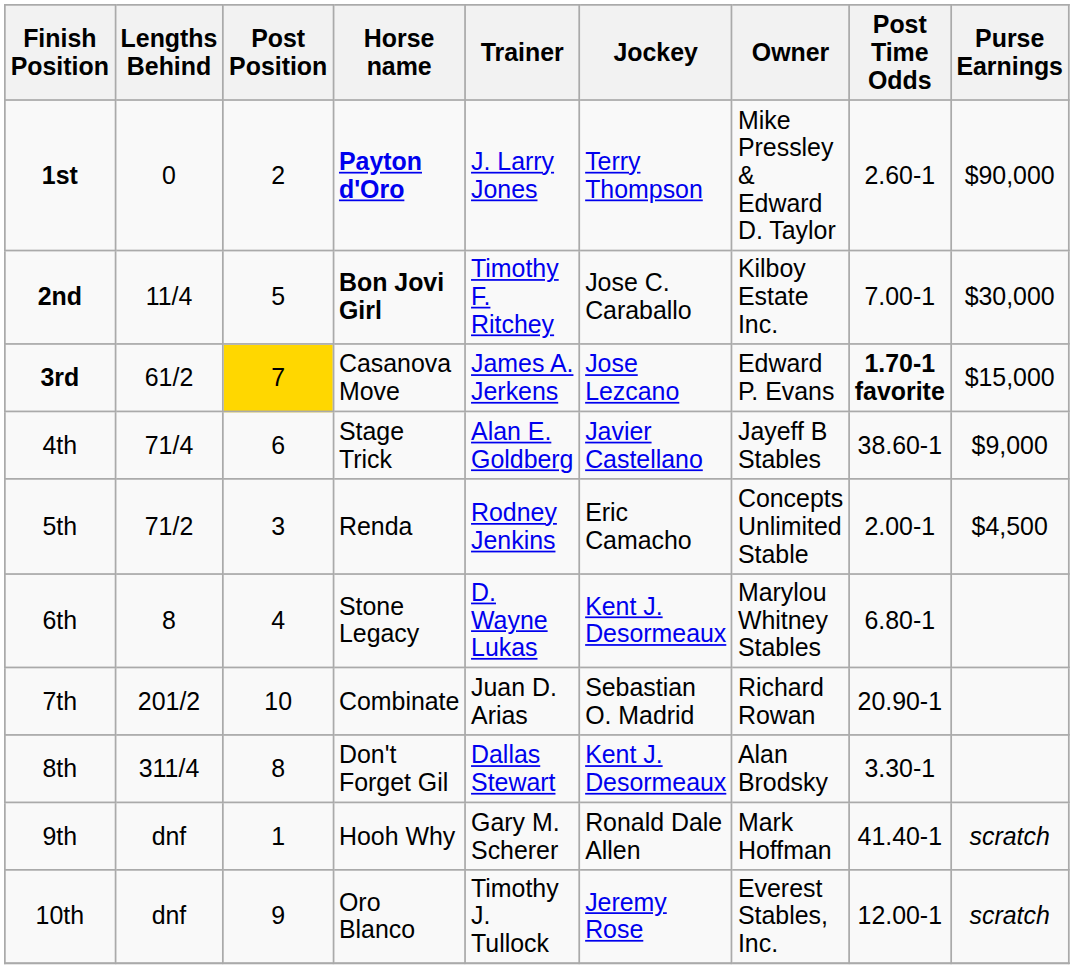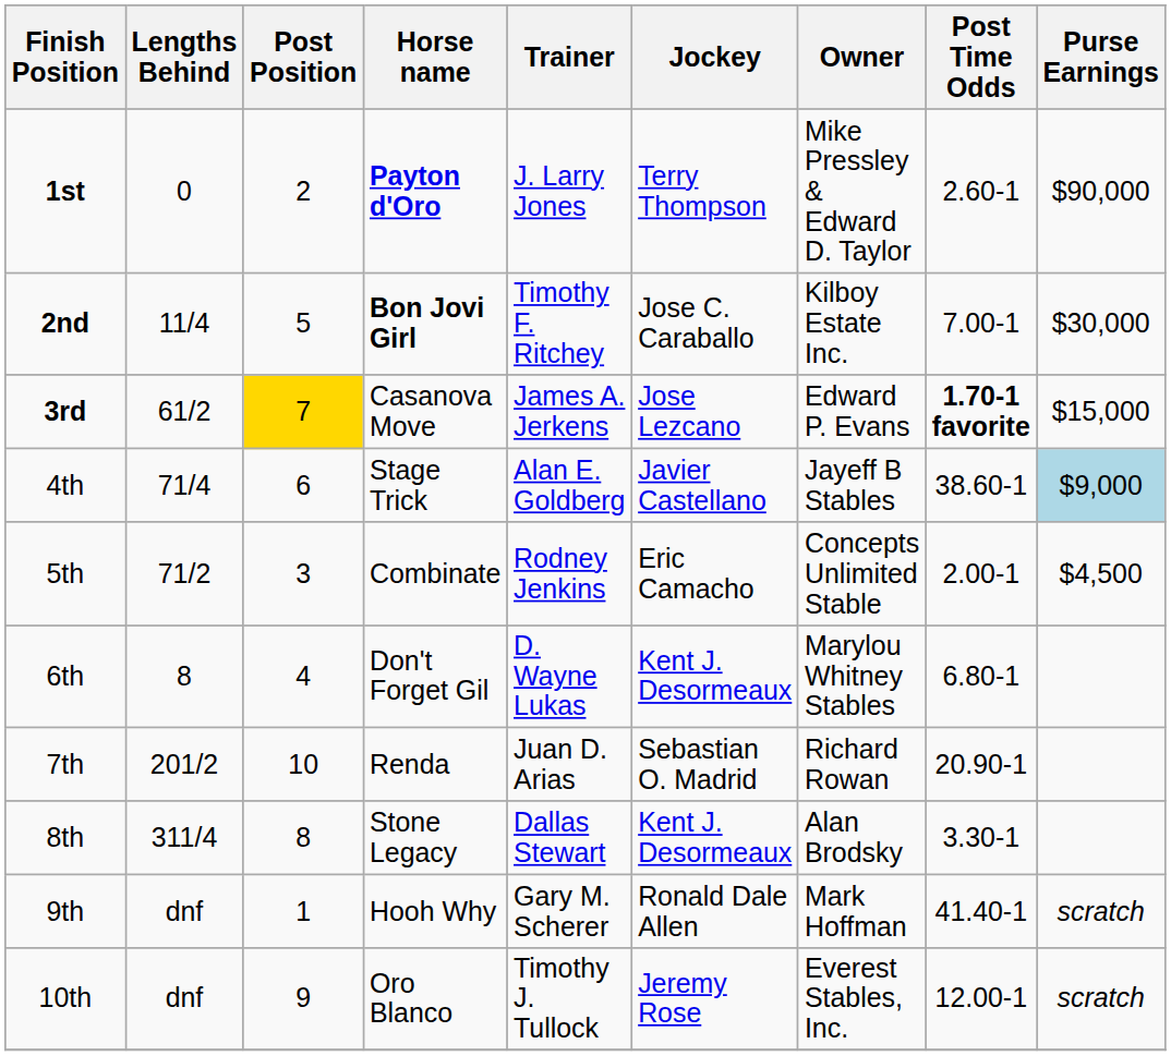 <table class="wikitable sortable" | border="2" cellpadding="1" style="border-collapse: collapse; font-size:90%">
 <tr>
 <th width="45px">Finish <br> Position</th>
 <th width="45px">Lengths <br> Behind</th>
 <th width="40px">Post <br> Position</th>
 <th width="100px">Horse name</th>
 <th width="100px">Trainer</th>
 <th width="110px">Jockey</th>
 <th width="130px">Owner</th>
 <th width="65px">Post Time <br> Odds</th>
 <th width="70px">Purse <br> Earnings</th>
 </tr>
 <tr>
 <td align=center><strong>1<span>st</span></strong></td>
 <td align=center>0</td>
 <td align=center>2</td>
 <td><strong><a href='#'>Payton d'Oro</a></strong></td>
 <td><a href='#'>J. Larry Jones</a></td>
 <td><a href='#'>Terry Thompson</a></td>
 <td>Mike Pressley & <br> Edward D. Taylor</td>
 <td align=center>2.60-1</td>
 <td align=center>$90,000</td>
 </tr>
 <tr>
 <td align=center><strong>2<span>nd</span></strong></td>
 <td align=center>1<span>1/4</span></td>
 <td align=center>5</td>
 <td><strong>Bon Jovi Girl</strong></td>
 <td><a href='#'>Timothy F. Ritchey</a></td>
 <td>Jose C. Caraballo</td>
 <td>Kilboy Estate Inc.</td>
 <td align=center>7.00-1</td>
 <td align=center>$30,000</td>
 </tr>
 <tr>
 <td align=center><strong>3<span>rd</span></strong></td>
 <td align=center>6<span>1/2</span></td>
 <td align=center style="background: gold;">7</td>
 <td>Casanova Move</td>
 <td><a href='#'>James A. Jerkens</a></td>
 <td><a href='#'>Jose Lezcano</a></td>
 <td>Edward P. Evans</td>
 <td align=center><strong>1.70-1  <br> <span>favorite</span></strong></td>
 <td align=center>$15,000</td>
 </tr>
 <tr>
 <td align=center>4<span>th</span></td>
 <td align=center>7<span>1/4</span></td>
 <td align=center>6</td>
 <td>Stage Trick</td>
 <td><a href='#'>Alan E. Goldberg</a></td>
 <td><a href='#'>Javier Castellano</a></td>
 <td>Jayeff B Stables</td>
 <td align=center>38.60-1</td>
-<td align=center>$9,000</td>
+<td align=center style="background: lightblue;">$9,000</td>
 </tr>
 <tr>
 <td align=center>5<span>th</span></td>
 <td align=center>7<span>1/2</span></td>
 <td align=center>3</td>
-<td>Renda</td>
+<td>Combinate</td>
 <td><a href='#'>Rodney Jenkins</a></td>
 <td>Eric Camacho</td>
 <td>Concepts Unlimited Stable</td>
 <td align=center>2.00-1</td>
 <td align=center>$4,500</td>
 </tr>
 <tr>
 <td align=center>6<span>th</span></td>
 <td align=center>8</td>
 <td align=center>4</td>
-<td>Stone Legacy</td>
+<td>Don't Forget Gil</td>
 <td><a href='#'>D. Wayne Lukas</a></td>
 <td><a href='#'>Kent J. Desormeaux</a></td>
 <td>Marylou Whitney Stables</td>
 <td align=center>6.80-1</td>
 <td align=center></td>
 </tr>
 <tr>
 <td align=center>7<span>th</span></td>
 <td align=center>20<span>1/2</span></td>
 <td align=center>10</td>
-<td>Combinate</td>
+<td>Renda</td>
 <td>Juan D. Arias</td>
 <td>Sebastian O. Madrid</td>
 <td>Richard Rowan</td>
 <td align=center>20.90-1</td>
 <td align=center></td>
 </tr>
 <tr>
 <td align=center>8<span>th</span></td>
 <td align=center>31<span>1/4</span></td>
 <td align=center>8</td>
-<td>Don't Forget Gil</td>
+<td>Stone Legacy</td>
 <td><a href='#'>Dallas Stewart</a></td>
 <td><a href='#'>Kent J. Desormeaux</a></td>
 <td>Alan Brodsky</td>
 <td align=center>3.30-1</td>
 <td align=center></td>
 </tr>
 <tr>
 <td align=center>9<span>th</span></td>
 <td align=center>dnf</td>
 <td align=center>1</td>
 <td>Hooh Why</td>
 <td>Gary M. Scherer</td>
 <td>Ronald Dale Allen</td>
 <td>Mark Hoffman</td>
 <td align=center>41.40-1</td>
 <td align=center><em>scratch</em></td>
 </tr>
 <tr>
 <td align=center>10<span>th</span></td>
 <td align=center>dnf</td>
 <td align=center>9</td>
 <td>Oro Blanco</td>
 <td>Timothy J. Tullock</td>
 <td><a href='#'>Jeremy Rose</a></td>
 <td>Everest Stables, Inc.</td>
 <td align=center>12.00-1</td>
 <td align=center><em>scratch</em></td>
 </tr>
 <tr>
 </tr>
 </table>
